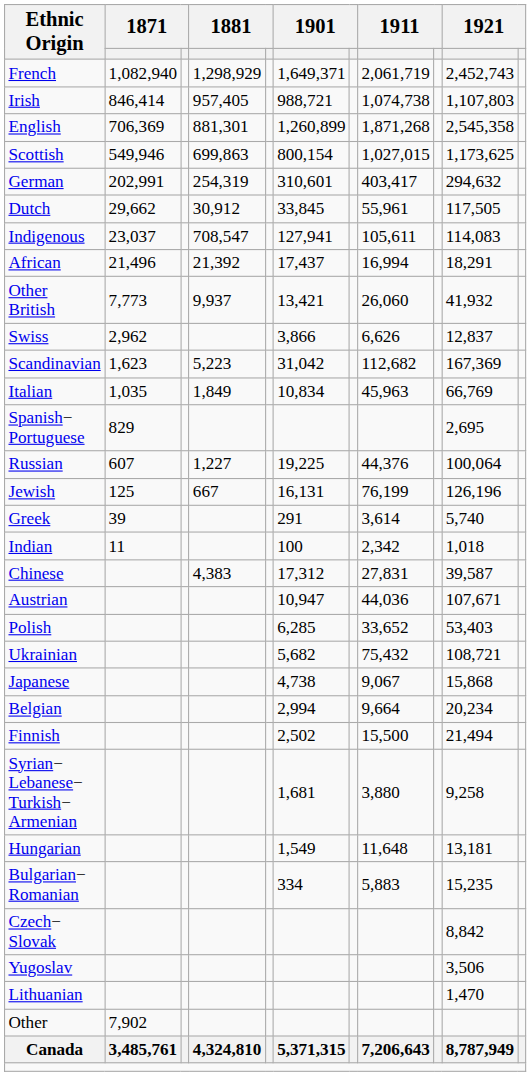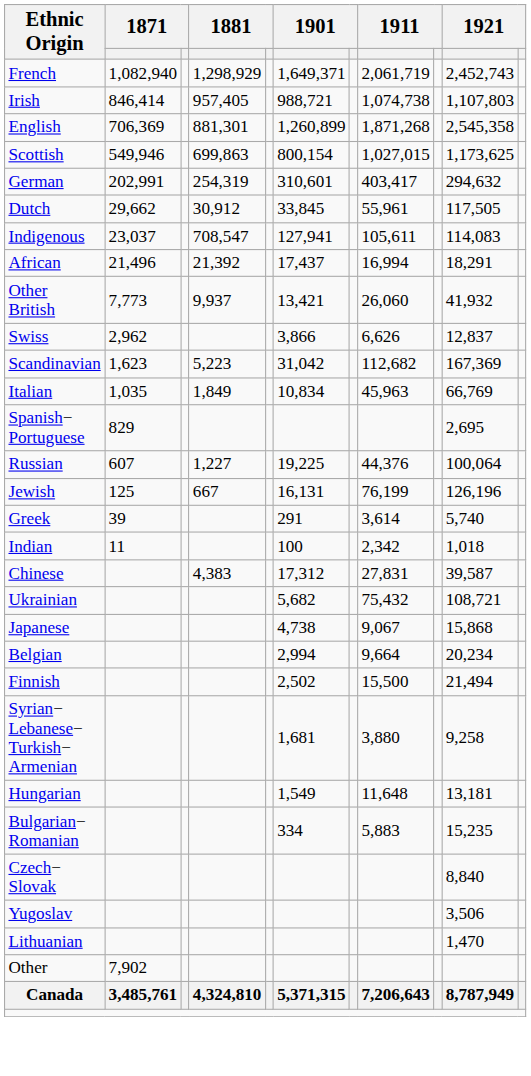 <table class="wikitable sortable sticky-header-multi" style=text-align:center" style="margin:1em auto;">
 <tr>
 <th rowspan="2"><big>Ethnic<br>Origin</big></th>
 <th colspan="2"><big>1871</big><br></th>
 <th colspan="2"><big>1881</big><br></th>
 <th colspan="2"><big>1901</big><br></th>
 <th colspan="2"><big>1911</big><br></th>
 <th colspan="2"><big>1921</big><br></th>
 </tr>
 <tr>
 <th><a href='#'></a></th>
 <th></th>
 <th></th>
 <th></th>
 <th></th>
 <th></th>
 <th></th>
 <th></th>
 <th></th>
 <th></th>
 </tr>
 <tr>
 <td><a href='#'>French</a></td>
 <td>1,082,940</td>
 <td></td>
 <td>1,298,929</td>
 <td></td>
 <td>1,649,371</td>
 <td></td>
 <td>2,061,719</td>
 <td></td>
 <td>2,452,743</td>
 <td></td>
 </tr>
 <tr>
 <td><a href='#'>Irish</a></td>
 <td>846,414</td>
 <td></td>
 <td>957,405</td>
 <td></td>
 <td>988,721</td>
 <td></td>
 <td>1,074,738</td>
 <td></td>
 <td>1,107,803</td>
 <td></td>
 </tr>
 <tr>
 <td><a href='#'>English</a></td>
 <td>706,369</td>
 <td></td>
 <td>881,301</td>
 <td></td>
 <td>1,260,899</td>
 <td></td>
 <td>1,871,268</td>
 <td></td>
 <td>2,545,358</td>
 <td></td>
 </tr>
 <tr>
 <td><a href='#'>Scottish</a></td>
 <td>549,946</td>
 <td></td>
 <td>699,863</td>
 <td></td>
 <td>800,154</td>
 <td></td>
 <td>1,027,015</td>
 <td></td>
 <td>1,173,625</td>
 <td></td>
 </tr>
 <tr>
 <td><a href='#'>German</a></td>
 <td>202,991</td>
 <td></td>
 <td>254,319</td>
 <td></td>
 <td>310,601</td>
 <td></td>
 <td>403,417</td>
 <td></td>
 <td>294,632</td>
 <td></td>
 </tr>
 <tr>
 <td><a href='#'>Dutch</a></td>
 <td>29,662</td>
 <td></td>
 <td>30,912</td>
 <td></td>
 <td>33,845</td>
 <td></td>
 <td>55,961</td>
 <td></td>
 <td>117,505</td>
 <td></td>
 </tr>
 <tr>
 <td><a href='#'>Indigenous</a></td>
 <td>23,037</td>
 <td></td>
 <td>708,547</td>
 <td></td>
 <td>127,941</td>
 <td></td>
 <td>105,611</td>
 <td></td>
 <td>114,083</td>
 <td></td>
 </tr>
 <tr>
 <td><a href='#'>African</a></td>
 <td>21,496</td>
 <td></td>
 <td>21,392</td>
 <td></td>
 <td>17,437</td>
 <td></td>
 <td>16,994</td>
 <td></td>
 <td>18,291</td>
 <td></td>
 </tr>
 <tr>
 <td><a href='#'>Other<br>British</a></td>
 <td>7,773</td>
 <td></td>
 <td>9,937</td>
 <td></td>
 <td>13,421</td>
 <td></td>
 <td>26,060</td>
 <td></td>
 <td>41,932</td>
 <td></td>
 </tr>
 <tr>
 <td><a href='#'>Swiss</a></td>
 <td>2,962</td>
 <td></td>
 <td></td>
 <td></td>
 <td>3,866</td>
 <td></td>
 <td>6,626</td>
 <td></td>
 <td>12,837</td>
 <td></td>
 </tr>
 <tr>
 <td><a href='#'>Scandinavian</a></td>
 <td>1,623</td>
 <td></td>
 <td>5,223</td>
 <td></td>
 <td>31,042</td>
 <td></td>
 <td>112,682</td>
 <td></td>
 <td>167,369</td>
 <td></td>
 </tr>
 <tr>
 <td><a href='#'>Italian</a></td>
 <td>1,035</td>
 <td></td>
 <td>1,849</td>
 <td></td>
 <td>10,834</td>
 <td></td>
 <td>45,963</td>
 <td></td>
 <td>66,769</td>
 <td></td>
 </tr>
 <tr>
 <td><a href='#'>Spanish</a>−<br><a href='#'>Portuguese</a></td>
 <td>829</td>
 <td></td>
 <td></td>
 <td></td>
 <td></td>
 <td></td>
 <td></td>
 <td></td>
 <td>2,695</td>
 <td></td>
 </tr>
 <tr>
 <td><a href='#'>Russian</a></td>
 <td>607</td>
 <td></td>
 <td>1,227</td>
 <td></td>
 <td>19,225</td>
 <td></td>
 <td>44,376</td>
 <td></td>
 <td>100,064</td>
 <td></td>
 </tr>
 <tr>
 <td><a href='#'>Jewish</a></td>
 <td>125</td>
 <td></td>
 <td>667</td>
 <td></td>
 <td>16,131</td>
 <td></td>
 <td>76,199</td>
 <td></td>
 <td>126,196</td>
 <td></td>
 </tr>
 <tr>
 <td><a href='#'>Greek</a></td>
 <td>39</td>
 <td></td>
 <td></td>
 <td></td>
 <td>291</td>
 <td></td>
 <td>3,614</td>
 <td></td>
 <td>5,740</td>
 <td></td>
 </tr>
 <tr>
 <td><a href='#'>Indian</a></td>
 <td>11</td>
 <td></td>
 <td></td>
 <td></td>
 <td>100</td>
 <td></td>
 <td>2,342</td>
 <td></td>
 <td>1,018</td>
 <td></td>
 </tr>
 <tr>
 <td><a href='#'>Chinese</a></td>
 <td></td>
 <td></td>
 <td>4,383</td>
 <td></td>
 <td>17,312</td>
 <td></td>
 <td>27,831</td>
 <td></td>
 <td>39,587</td>
 <td></td>
 </tr>
 <tr>
-<td><a href='#'>Austrian</a></td>
-<td></td>
-<td></td>
-<td></td>
-<td></td>
-<td>10,947</td>
-<td></td>
-<td>44,036</td>
-<td></td>
-<td>107,671</td>
-<td></td>
-</tr>
-<tr>
-<td><a href='#'>Polish</a></td>
-<td></td>
-<td></td>
-<td></td>
-<td></td>
-<td>6,285</td>
-<td></td>
-<td>33,652</td>
-<td></td>
-<td>53,403</td>
-<td></td>
-</tr>
-<tr>
 <td><a href='#'>Ukrainian</a></td>
 <td></td>
 <td></td>
 <td></td>
 <td></td>
 <td>5,682</td>
 <td></td>
 <td>75,432</td>
 <td></td>
 <td>108,721</td>
 <td></td>
 </tr>
 <tr>
 <td><a href='#'>Japanese</a></td>
 <td></td>
 <td></td>
 <td></td>
 <td></td>
 <td>4,738</td>
 <td></td>
 <td>9,067</td>
 <td></td>
 <td>15,868</td>
 <td></td>
 </tr>
 <tr>
 <td><a href='#'>Belgian</a></td>
 <td></td>
 <td></td>
 <td></td>
 <td></td>
 <td>2,994</td>
 <td></td>
 <td>9,664</td>
 <td></td>
 <td>20,234</td>
 <td></td>
 </tr>
 <tr>
 <td><a href='#'>Finnish</a></td>
 <td></td>
 <td></td>
 <td></td>
 <td></td>
 <td>2,502</td>
 <td></td>
 <td>15,500</td>
 <td></td>
 <td>21,494</td>
 <td></td>
 </tr>
 <tr>
 <td><a href='#'>Syrian</a>−<br><a href='#'>Lebanese</a>−<br><a href='#'>Turkish</a>−<br><a href='#'>Armenian</a></td>
 <td></td>
 <td></td>
 <td></td>
 <td></td>
 <td>1,681</td>
 <td></td>
 <td>3,880</td>
 <td></td>
 <td>9,258</td>
 <td></td>
 </tr>
 <tr>
 <td><a href='#'>Hungarian</a></td>
 <td></td>
 <td></td>
 <td></td>
 <td></td>
 <td>1,549</td>
 <td></td>
 <td>11,648</td>
 <td></td>
 <td>13,181</td>
 <td></td>
 </tr>
 <tr>
 <td><a href='#'>Bulgarian</a>−<br><a href='#'>Romanian</a></td>
 <td></td>
 <td></td>
 <td></td>
 <td></td>
 <td>334</td>
 <td></td>
 <td>5,883</td>
 <td></td>
 <td>15,235</td>
 <td></td>
 </tr>
 <tr>
 <td><a href='#'>Czech</a>−<br><a href='#'>Slovak</a></td>
 <td></td>
 <td></td>
 <td></td>
 <td></td>
 <td></td>
 <td></td>
 <td></td>
 <td></td>
-<td>8,842</td>
+<td>8,840</td>
 <td></td>
 </tr>
 <tr>
 <td><a href='#'>Yugoslav</a></td>
 <td></td>
 <td></td>
 <td></td>
 <td></td>
 <td></td>
 <td></td>
 <td></td>
 <td></td>
 <td>3,506</td>
 <td></td>
 </tr>
 <tr>
 <td><a href='#'>Lithuanian</a></td>
 <td></td>
 <td></td>
 <td></td>
 <td></td>
 <td></td>
 <td></td>
 <td></td>
 <td></td>
 <td>1,470</td>
 <td></td>
 </tr>
 <tr>
 <td>Other</td>
 <td>7,902</td>
 <td></td>
 <td></td>
 <td></td>
 <td></td>
 <td></td>
 <td></td>
 <td></td>
 <td></td>
 <td></td>
 </tr>
 <tr>
 <th> Canada</th>
 <th>3,485,761</th>
 <th></th>
 <th>4,324,810</th>
 <th></th>
 <th>5,371,315</th>
 <th></th>
 <th>7,206,643</th>
 <th></th>
 <th>8,787,949</th>
 <th></th>
 </tr>
 <tr class="sortbottom">
 <td colspan="11"></td>
 </tr>
 </table>
